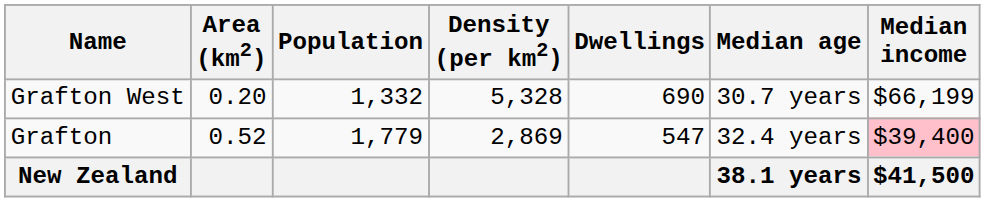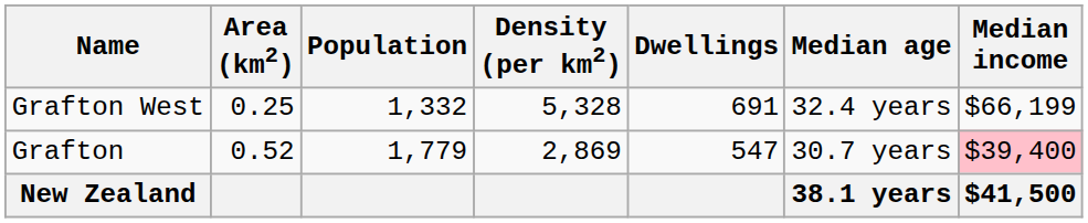 <table class="wikitable">
 <tr>
 <th>Name</th>
 <th>Area<br>(km<sup>2</sup>)</th>
 <th>Population</th>
 <th>Density<br>(per km<sup>2</sup>)</th>
 <th>Dwellings</th>
 <th>Median age</th>
 <th>Median<br>income</th>
 </tr>
 <tr>
 <td>Grafton West</td>
-<td style="text-align:right;">0.20</td>
+<td style="text-align:right;">0.25</td>
 <td style="text-align:right;">1,332</td>
 <td style="text-align:right;">5,328</td>
-<td style="text-align:right;">690</td>
-<td>30.7 years</td>
+<td style="text-align:right;">691</td>
+<td>32.4 years</td>
 <td>$66,199</td>
 </tr>
 <tr>
 <td>Grafton</td>
 <td style="text-align:right;">0.52</td>
 <td style="text-align:right;">1,779</td>
 <td style="text-align:right;">2,869</td>
 <td style="text-align:right;">547</td>
-<td>32.4 years</td>
+<td>30.7 years</td>
 <td style="background: pink;">$39,400</td>
 </tr>
 <tr>
 <th>New Zealand</th>
 <th></th>
 <th></th>
 <th></th>
 <th></th>
 <th>38.1 years</th>
 <th style="text-align:left;">$41,500</th>
 </tr>
 </table>
